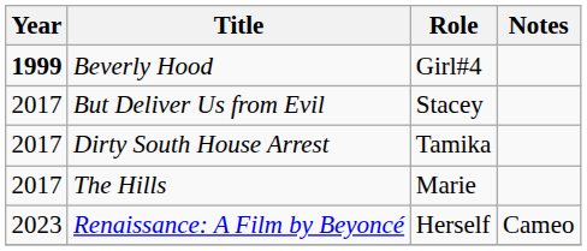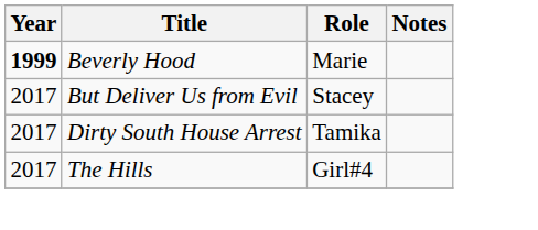 <table class="wikitable sortable">
 <tr>
 <th>Year</th>
 <th>Title</th>
 <th>Role</th>
 <th>Notes</th>
 </tr>
 <tr>
 <td><strong>1999</strong></td>
 <td><em>Beverly Hood</em></td>
-<td>Girl#4</td>
+<td>Marie</td>
 <td></td>
 </tr>
 <tr>
 <td>2017</td>
 <td><em>But Deliver Us from Evil</em></td>
 <td>Stacey</td>
 <td></td>
 </tr>
 <tr>
 <td>2017</td>
 <td><em>Dirty South House Arrest</em></td>
 <td>Tamika</td>
 <td></td>
 </tr>
 <tr>
 <td>2017</td>
 <td><em>The Hills</em></td>
-<td>Marie</td>
+<td>Girl#4</td>
 <td></td>
-</tr>
-<tr>
-<td>2023</td>
-<td><em><a href='#'>Renaissance: A Film by Beyoncé</a></em></td>
-<td>Herself</td>
-<td>Cameo</td>
 </tr>
 <tr>
 </tr>
 </table>
